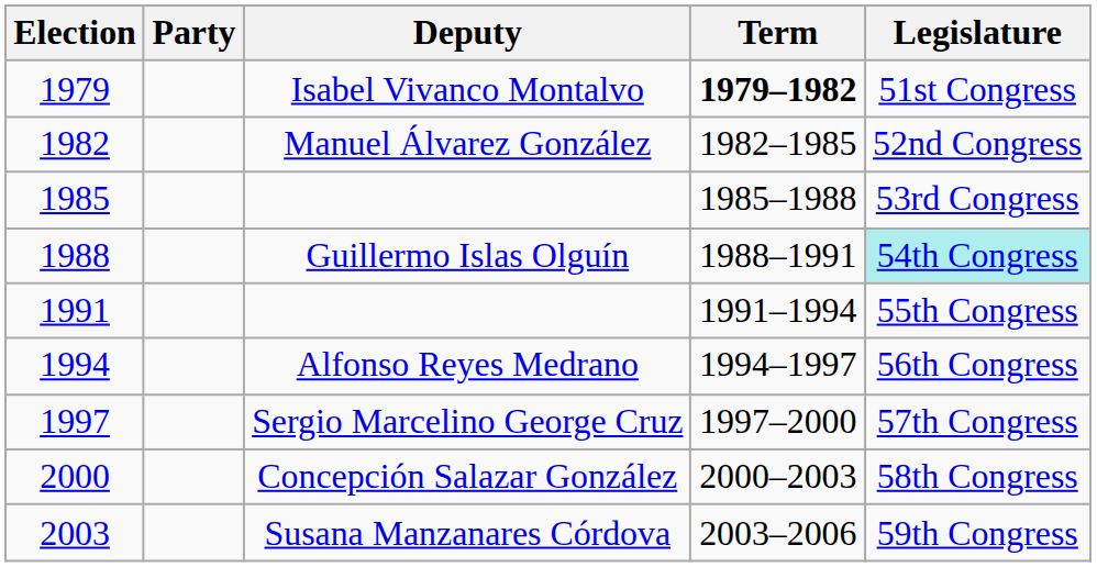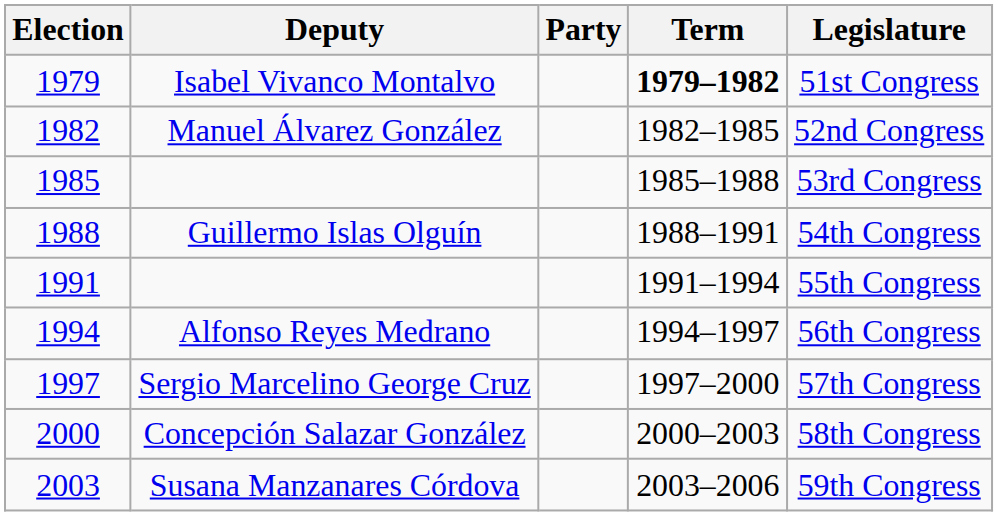 <table class="wikitable sortable" style="text-align: center">
 <tr>
 <th>Election</th>
+<th class="unsortable">Deputy</th>
 <th class="unsortable">Party</th>
-<th class="unsortable">Deputy</th>
 <th class="unsortable">Term</th>
 <th class="unsortable">Legislature</th>
 </tr>
 <tr>
 <td><a href='#'>1979</a></td>
+<td><a href='#'>Isabel Vivanco Montalvo</a></td>
 <td></td>
-<td><a href='#'>Isabel Vivanco Montalvo</a></td>
 <td><strong>1979–1982</strong></td>
 <td><a href='#'>51st Congress</a></td>
 </tr>
 <tr>
 <td><a href='#'>1982</a></td>
+<td><a href='#'>Manuel Álvarez González</a></td>
 <td></td>
-<td><a href='#'>Manuel Álvarez González</a></td>
 <td>1982–1985</td>
 <td><a href='#'>52nd Congress</a></td>
 </tr>
 <tr>
 <td><a href='#'>1985</a></td>
 <td></td>
 <td></td>
 <td>1985–1988</td>
 <td><a href='#'>53rd Congress</a></td>
 </tr>
 <tr>
 <td><a href='#'>1988</a></td>
+<td><a href='#'>Guillermo Islas Olguín</a></td>
 <td></td>
-<td><a href='#'>Guillermo Islas Olguín</a></td>
 <td>1988–1991</td>
-<td style="background: paleturquoise;"><a href='#'>54th Congress</a></td>
+<td><a href='#'>54th Congress</a></td>
 </tr>
 <tr>
 <td><a href='#'>1991</a></td>
 <td></td>
 <td></td>
 <td>1991–1994</td>
 <td><a href='#'>55th Congress</a></td>
 </tr>
 <tr>
 <td><a href='#'>1994</a></td>
+<td><a href='#'>Alfonso Reyes Medrano</a></td>
 <td></td>
-<td><a href='#'>Alfonso Reyes Medrano</a></td>
 <td>1994–1997</td>
 <td><a href='#'>56th Congress</a></td>
 </tr>
 <tr>
 <td><a href='#'>1997</a></td>
+<td><a href='#'>Sergio Marcelino George Cruz</a></td>
 <td></td>
-<td><a href='#'>Sergio Marcelino George Cruz</a></td>
 <td>1997–2000</td>
 <td><a href='#'>57th Congress</a></td>
 </tr>
 <tr>
 <td><a href='#'>2000</a></td>
+<td><a href='#'>Concepción Salazar González</a></td>
 <td></td>
-<td><a href='#'>Concepción Salazar González</a></td>
 <td>2000–2003</td>
 <td><a href='#'>58th Congress</a></td>
 </tr>
 <tr>
 <td><a href='#'>2003</a></td>
+<td><a href='#'>Susana Manzanares Córdova</a></td>
 <td></td>
-<td><a href='#'>Susana Manzanares Córdova</a></td>
 <td>2003–2006</td>
 <td><a href='#'>59th Congress</a></td>
 </tr>
 </table>
